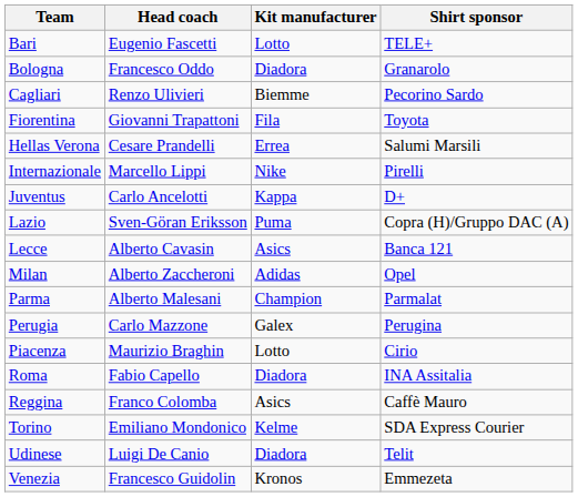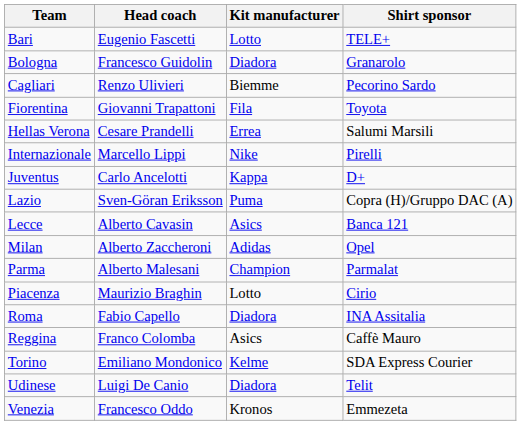 <table class="wikitable sortable">
 <tr>
 <th>Team</th>
 <th>Head coach</th>
 <th>Kit manufacturer</th>
 <th>Shirt sponsor</th>
 </tr>
 <tr>
 <td><a href='#'>Bari</a></td>
 <td> <a href='#'>Eugenio Fascetti</a></td>
 <td><a href='#'>Lotto</a></td>
 <td><a href='#'>TELE+</a></td>
 </tr>
 <tr>
 <td><a href='#'>Bologna</a></td>
-<td> <a href='#'>Francesco Oddo</a></td>
+<td> <a href='#'>Francesco Guidolin</a></td>
 <td><a href='#'>Diadora</a></td>
 <td><a href='#'>Granarolo</a></td>
 </tr>
 <tr>
 <td><a href='#'>Cagliari</a></td>
 <td> <a href='#'>Renzo Ulivieri</a></td>
 <td>Biemme</td>
 <td><a href='#'>Pecorino Sardo</a></td>
 </tr>
 <tr>
 <td><a href='#'>Fiorentina</a></td>
 <td> <a href='#'>Giovanni Trapattoni</a></td>
 <td><a href='#'>Fila</a></td>
 <td><a href='#'>Toyota</a></td>
 </tr>
 <tr>
 <td><a href='#'>Hellas Verona</a></td>
 <td> <a href='#'>Cesare Prandelli</a></td>
 <td><a href='#'>Errea</a></td>
 <td>Salumi Marsili</td>
 </tr>
 <tr>
 <td><a href='#'>Internazionale</a></td>
 <td> <a href='#'>Marcello Lippi</a></td>
 <td><a href='#'>Nike</a></td>
 <td><a href='#'>Pirelli</a></td>
 </tr>
 <tr>
 <td><a href='#'>Juventus</a></td>
 <td> <a href='#'>Carlo Ancelotti</a></td>
 <td><a href='#'>Kappa</a></td>
 <td><a href='#'>D+</a></td>
 </tr>
 <tr>
 <td><a href='#'>Lazio</a></td>
 <td> <a href='#'>Sven-Göran Eriksson</a></td>
 <td><a href='#'>Puma</a></td>
 <td>Copra (H)/Gruppo DAC (A)</td>
 </tr>
 <tr>
 <td><a href='#'>Lecce</a></td>
 <td> <a href='#'>Alberto Cavasin</a></td>
 <td><a href='#'>Asics</a></td>
 <td><a href='#'>Banca 121</a></td>
 </tr>
 <tr>
 <td><a href='#'>Milan</a></td>
 <td> <a href='#'>Alberto Zaccheroni</a></td>
 <td><a href='#'>Adidas</a></td>
 <td><a href='#'>Opel</a></td>
 </tr>
 <tr>
 <td><a href='#'>Parma</a></td>
 <td> <a href='#'>Alberto Malesani</a></td>
 <td><a href='#'>Champion</a></td>
 <td><a href='#'>Parmalat</a></td>
 </tr>
 <tr>
-<td><a href='#'>Perugia</a></td>
-<td> <a href='#'>Carlo Mazzone</a></td>
-<td>Galex</td>
-<td><a href='#'>Perugina</a></td>
-</tr>
-<tr>
 <td><a href='#'>Piacenza</a></td>
 <td> <a href='#'>Maurizio Braghin</a></td>
 <td>Lotto</td>
 <td><a href='#'>Cirio</a></td>
 </tr>
 <tr>
 <td><a href='#'>Roma</a></td>
 <td> <a href='#'>Fabio Capello</a></td>
 <td><a href='#'>Diadora</a></td>
 <td><a href='#'>INA Assitalia</a></td>
 </tr>
 <tr>
 <td><a href='#'>Reggina</a></td>
 <td> <a href='#'>Franco Colomba</a></td>
 <td>Asics</td>
 <td>Caffè Mauro</td>
 </tr>
 <tr>
 <td><a href='#'>Torino</a></td>
 <td> <a href='#'>Emiliano Mondonico</a></td>
 <td><a href='#'>Kelme</a></td>
 <td>SDA Express Courier</td>
 </tr>
 <tr>
 <td><a href='#'>Udinese</a></td>
 <td> <a href='#'>Luigi De Canio</a></td>
 <td><a href='#'>Diadora</a></td>
 <td><a href='#'>Telit</a></td>
 </tr>
 <tr>
 <td><a href='#'>Venezia</a></td>
-<td> <a href='#'>Francesco Guidolin</a></td>
+<td> <a href='#'>Francesco Oddo</a></td>
 <td>Kronos</td>
 <td>Emmezeta</td>
 </tr>
 </table>
